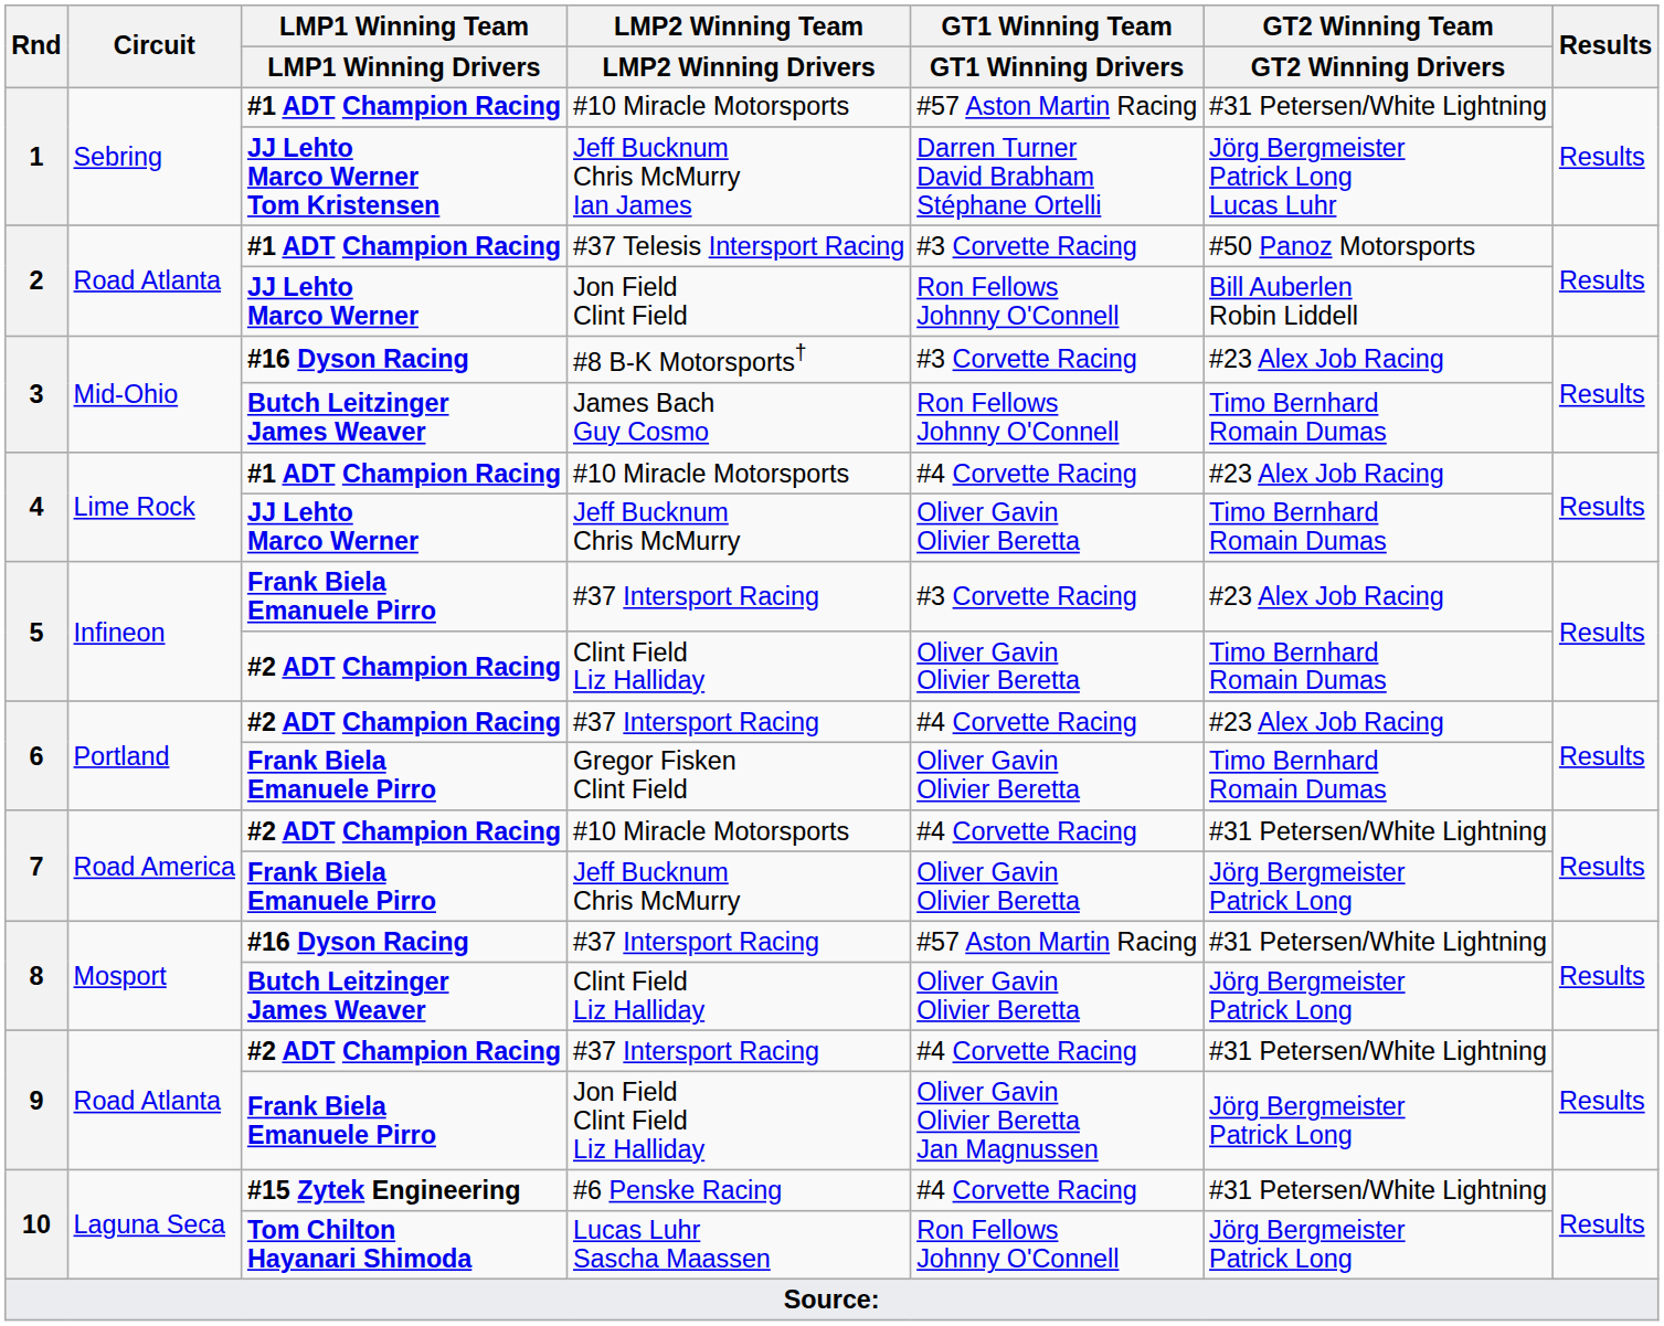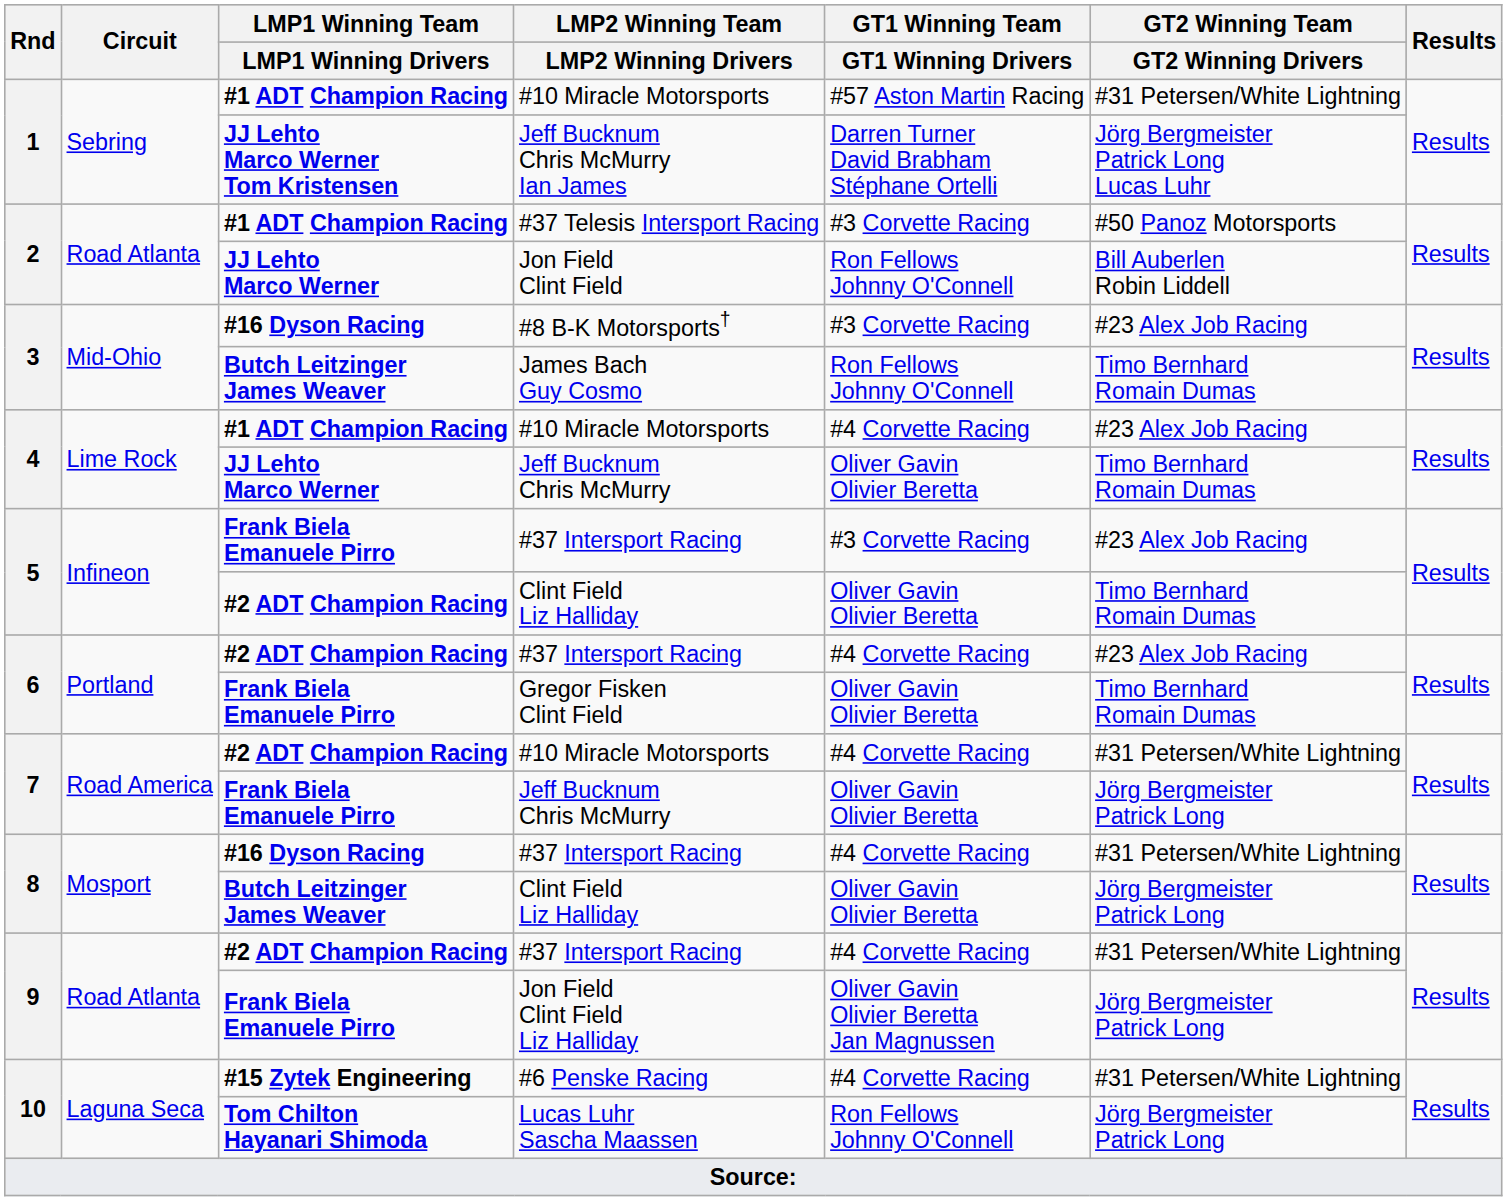 <table class="wikitable" style="font-size: 90%;">
 <tr>
 <th rowspan=2>Rnd</th>
 <th rowspan=2>Circuit</th>
 <th>LMP1 Winning Team</th>
 <th>LMP2 Winning Team</th>
 <th>GT1 Winning Team</th>
 <th>GT2 Winning Team</th>
 <th rowspan=2>Results</th>
 </tr>
 <tr>
 <th>LMP1 Winning Drivers</th>
 <th>LMP2 Winning Drivers</th>
 <th>GT1 Winning Drivers</th>
 <th>GT2 Winning Drivers</th>
 </tr>
 <tr>
 <th rowspan=2>1</th>
 <td rowspan=2><a href='#'>Sebring</a></td>
 <td><strong> #1 <a href='#'>ADT</a> <a href='#'>Champion Racing</a></strong></td>
 <td> #10 Miracle Motorsports</td>
 <td> #57 <a href='#'>Aston Martin</a> Racing</td>
 <td> #31 Petersen/White Lightning</td>
 <td rowspan=2><a href='#'>Results</a></td>
 </tr>
 <tr>
 <td><strong> <a href='#'>JJ Lehto</a><br> <a href='#'>Marco Werner</a><br> <a href='#'>Tom Kristensen</a></strong></td>
 <td> <a href='#'>Jeff Bucknum</a><br> Chris McMurry<br> <a href='#'>Ian James</a></td>
 <td> <a href='#'>Darren Turner</a><br> <a href='#'>David Brabham</a><br> <a href='#'>Stéphane Ortelli</a></td>
 <td> <a href='#'>Jörg Bergmeister</a><br> <a href='#'>Patrick Long</a><br> <a href='#'>Lucas Luhr</a></td>
 </tr>
 <tr>
 <th rowspan=2>2</th>
 <td rowspan=2><a href='#'>Road Atlanta</a></td>
 <td><strong> #1 <a href='#'>ADT</a> <a href='#'>Champion Racing</a></strong></td>
 <td> #37 Telesis <a href='#'>Intersport Racing</a></td>
 <td> #3 <a href='#'>Corvette Racing</a></td>
 <td> #50 <a href='#'>Panoz</a> Motorsports</td>
 <td rowspan=2><a href='#'>Results</a></td>
 </tr>
 <tr>
 <td><strong> <a href='#'>JJ Lehto</a><br> <a href='#'>Marco Werner</a></strong></td>
 <td> Jon Field<br> Clint Field</td>
 <td> <a href='#'>Ron Fellows</a><br> <a href='#'>Johnny O'Connell</a></td>
 <td> <a href='#'>Bill Auberlen</a><br> Robin Liddell</td>
 </tr>
 <tr>
 <th rowspan=2>3</th>
 <td rowspan=2><a href='#'>Mid-Ohio</a></td>
 <td><strong> #16 <a href='#'>Dyson Racing</a></strong></td>
 <td> #8 B-K Motorsports<sup>†</sup></td>
 <td> #3 <a href='#'>Corvette Racing</a></td>
 <td> #23 <a href='#'>Alex Job Racing</a></td>
 <td rowspan=2><a href='#'>Results</a></td>
 </tr>
 <tr>
 <td><strong> <a href='#'>Butch Leitzinger</a><br> <a href='#'>James Weaver</a></strong></td>
 <td> James Bach<br> <a href='#'>Guy Cosmo</a></td>
 <td> <a href='#'>Ron Fellows</a><br> <a href='#'>Johnny O'Connell</a></td>
 <td> <a href='#'>Timo Bernhard</a><br> <a href='#'>Romain Dumas</a></td>
 </tr>
 <tr>
 <th rowspan=2>4</th>
 <td rowspan=2><a href='#'>Lime Rock</a></td>
 <td><strong> #1 <a href='#'>ADT</a> <a href='#'>Champion Racing</a></strong></td>
 <td> #10 Miracle Motorsports</td>
 <td> #4 <a href='#'>Corvette Racing</a></td>
 <td> #23 <a href='#'>Alex Job Racing</a></td>
 <td rowspan=2><a href='#'>Results</a></td>
 </tr>
 <tr>
 <td><strong> <a href='#'>JJ Lehto</a><br> <a href='#'>Marco Werner</a></strong></td>
 <td> <a href='#'>Jeff Bucknum</a><br> Chris McMurry</td>
 <td> <a href='#'>Oliver Gavin</a><br> <a href='#'>Olivier Beretta</a></td>
 <td> <a href='#'>Timo Bernhard</a><br> <a href='#'>Romain Dumas</a></td>
 </tr>
 <tr>
 <th rowspan=2>5</th>
 <td rowspan=2><a href='#'>Infineon</a></td>
 <td><strong> <a href='#'>Frank Biela</a><br> <a href='#'>Emanuele Pirro</a></strong></td>
 <td> #37 <a href='#'>Intersport Racing</a></td>
 <td> #3 <a href='#'>Corvette Racing</a></td>
 <td> #23 <a href='#'>Alex Job Racing</a></td>
 <td rowspan=2><a href='#'>Results</a></td>
 </tr>
 <tr>
 <td><strong> #2 <a href='#'>ADT</a> <a href='#'>Champion Racing</a></strong></td>
 <td> Clint Field<br> <a href='#'>Liz Halliday</a></td>
 <td> <a href='#'>Oliver Gavin</a><br> <a href='#'>Olivier Beretta</a></td>
 <td> <a href='#'>Timo Bernhard</a><br> <a href='#'>Romain Dumas</a></td>
 </tr>
 <tr>
 <th rowspan=2>6</th>
 <td rowspan=2><a href='#'>Portland</a></td>
 <td><strong> #2 <a href='#'>ADT</a> <a href='#'>Champion Racing</a></strong></td>
 <td> #37 <a href='#'>Intersport Racing</a></td>
 <td> #4 <a href='#'>Corvette Racing</a></td>
 <td> #23 <a href='#'>Alex Job Racing</a></td>
 <td rowspan=2><a href='#'>Results</a></td>
 </tr>
 <tr>
 <td><strong> <a href='#'>Frank Biela</a><br> <a href='#'>Emanuele Pirro</a></strong></td>
 <td> Gregor Fisken<br> Clint Field</td>
 <td> <a href='#'>Oliver Gavin</a><br> <a href='#'>Olivier Beretta</a></td>
 <td> <a href='#'>Timo Bernhard</a><br> <a href='#'>Romain Dumas</a></td>
 </tr>
 <tr>
 <th rowspan=2>7</th>
 <td rowspan=2><a href='#'>Road America</a></td>
 <td><strong> #2 <a href='#'>ADT</a> <a href='#'>Champion Racing</a></strong></td>
 <td> #10 Miracle Motorsports</td>
 <td> #4 <a href='#'>Corvette Racing</a></td>
 <td> #31 Petersen/White Lightning</td>
 <td rowspan=2><a href='#'>Results</a></td>
 </tr>
 <tr>
 <td><strong> <a href='#'>Frank Biela</a><br> <a href='#'>Emanuele Pirro</a></strong></td>
 <td> <a href='#'>Jeff Bucknum</a><br> Chris McMurry</td>
 <td> <a href='#'>Oliver Gavin</a><br> <a href='#'>Olivier Beretta</a></td>
 <td> <a href='#'>Jörg Bergmeister</a><br> <a href='#'>Patrick Long</a></td>
 </tr>
 <tr>
 <th rowspan=2>8</th>
 <td rowspan=2><a href='#'>Mosport</a></td>
 <td><strong> #16 <a href='#'>Dyson Racing</a></strong></td>
 <td> #37 <a href='#'>Intersport Racing</a></td>
-<td> #57 <a href='#'>Aston Martin</a> Racing</td>
+<td> #4 <a href='#'>Corvette Racing</a></td>
 <td> #31 Petersen/White Lightning</td>
 <td rowspan=2><a href='#'>Results</a></td>
 </tr>
 <tr>
 <td><strong> <a href='#'>Butch Leitzinger</a><br> <a href='#'>James Weaver</a></strong></td>
 <td> Clint Field<br> <a href='#'>Liz Halliday</a></td>
 <td> <a href='#'>Oliver Gavin</a><br> <a href='#'>Olivier Beretta</a></td>
 <td> <a href='#'>Jörg Bergmeister</a><br> <a href='#'>Patrick Long</a></td>
 </tr>
 <tr>
 <th rowspan=2>9</th>
 <td rowspan=2><a href='#'>Road Atlanta</a></td>
 <td><strong> #2 <a href='#'>ADT</a> <a href='#'>Champion Racing</a></strong></td>
 <td> #37 <a href='#'>Intersport Racing</a></td>
 <td> #4 <a href='#'>Corvette Racing</a></td>
 <td> #31 Petersen/White Lightning</td>
 <td rowspan=2><a href='#'>Results</a></td>
 </tr>
 <tr>
 <td><strong> <a href='#'>Frank Biela</a><br> <a href='#'>Emanuele Pirro</a></strong></td>
 <td> Jon Field<br> Clint Field<br> <a href='#'>Liz Halliday</a></td>
 <td> <a href='#'>Oliver Gavin</a><br> <a href='#'>Olivier Beretta</a><br> <a href='#'>Jan Magnussen</a></td>
 <td> <a href='#'>Jörg Bergmeister</a><br> <a href='#'>Patrick Long</a></td>
 </tr>
 <tr>
 <th rowspan=2>10</th>
 <td rowspan=2><a href='#'>Laguna Seca</a></td>
 <td><strong> #15 <a href='#'>Zytek</a> Engineering</strong></td>
 <td> #6 <a href='#'>Penske Racing</a></td>
 <td> #4 <a href='#'>Corvette Racing</a></td>
 <td> #31 Petersen/White Lightning</td>
 <td rowspan=2><a href='#'>Results</a></td>
 </tr>
 <tr>
 <td><strong> <a href='#'>Tom Chilton</a><br> <a href='#'>Hayanari Shimoda</a></strong></td>
 <td> <a href='#'>Lucas Luhr</a><br> <a href='#'>Sascha Maassen</a></td>
 <td> <a href='#'>Ron Fellows</a><br> <a href='#'>Johnny O'Connell</a></td>
 <td> <a href='#'>Jörg Bergmeister</a><br> <a href='#'>Patrick Long</a></td>
 </tr>
 <tr class="sortbottom">
 <td colspan="7" style="background-color:#EAECF0;text-align:center"><strong>Source:</strong></td>
 </tr>
 </table>
